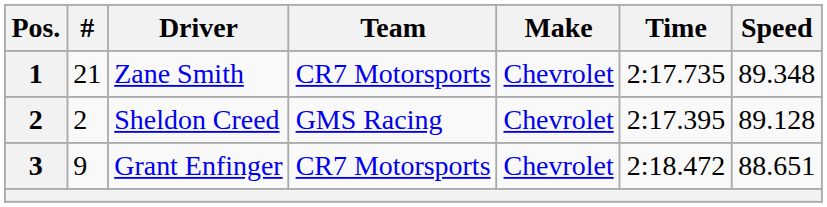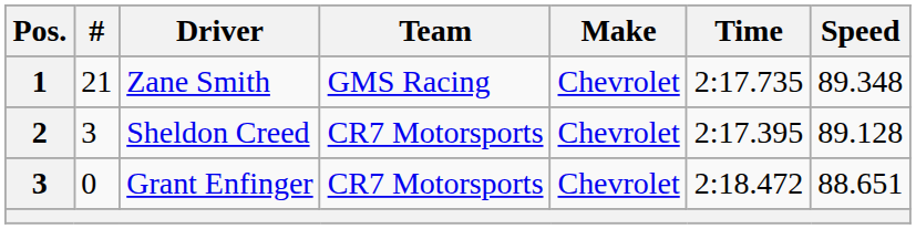 <table class="wikitable" style="font-size:95%">
 <tr>
 <th>Pos.</th>
 <th>#</th>
 <th>Driver</th>
 <th>Team</th>
 <th>Make</th>
 <th>Time</th>
 <th>Speed</th>
 </tr>
 <tr>
 <th>1</th>
 <td>21</td>
 <td><a href='#'>Zane Smith</a></td>
-<td><a href='#'>CR7 Motorsports</a></td>
+<td><a href='#'>GMS Racing</a></td>
 <td><a href='#'>Chevrolet</a></td>
 <td>2:17.735</td>
 <td>89.348</td>
 </tr>
 <tr>
 <th>2</th>
-<td>2</td>
+<td>3</td>
 <td><a href='#'>Sheldon Creed</a></td>
-<td><a href='#'>GMS Racing</a></td>
+<td><a href='#'>CR7 Motorsports</a></td>
 <td><a href='#'>Chevrolet</a></td>
 <td>2:17.395</td>
 <td>89.128</td>
 </tr>
 <tr>
 <th>3</th>
-<td>9</td>
+<td>0</td>
 <td><a href='#'>Grant Enfinger</a></td>
 <td><a href='#'>CR7 Motorsports</a></td>
 <td><a href='#'>Chevrolet</a></td>
 <td>2:18.472</td>
 <td>88.651</td>
 </tr>
 <tr>
 <th colspan="7"></th>
 </tr>
 </table>
